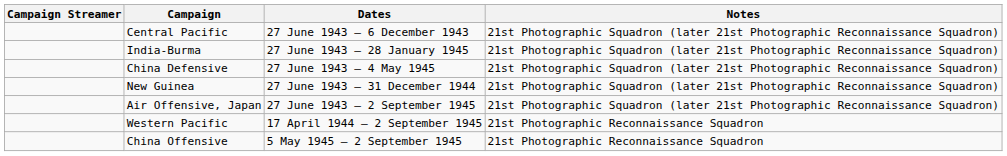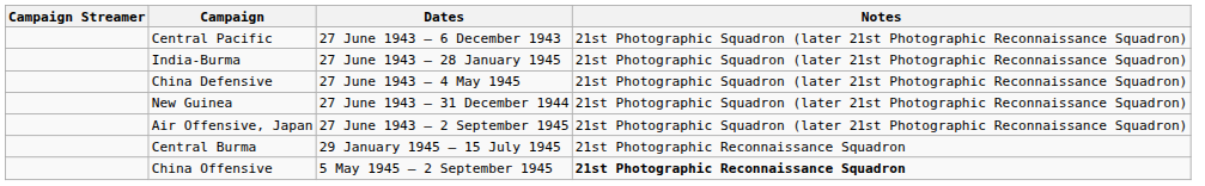 <table class="wikitable">
 <tr style="background:#efefef;">
 <th>Campaign Streamer</th>
 <th>Campaign</th>
 <th>Dates</th>
 <th>Notes</th>
 </tr>
 <tr>
 <td></td>
 <td>Central Pacific</td>
 <td>27 June 1943 – 6 December 1943</td>
 <td>21st Photographic Squadron (later 21st Photographic Reconnaissance Squadron)</td>
 </tr>
 <tr>
 <td></td>
 <td>India-Burma</td>
 <td>27 June 1943 – 28 January 1945</td>
 <td>21st Photographic Squadron (later 21st Photographic Reconnaissance Squadron)</td>
 </tr>
 <tr>
 <td></td>
 <td>China Defensive</td>
 <td>27 June 1943 – 4 May 1945</td>
 <td>21st Photographic Squadron (later 21st Photographic Reconnaissance Squadron)</td>
 </tr>
 <tr>
 <td></td>
 <td>New Guinea</td>
 <td>27 June 1943 – 31 December 1944</td>
 <td>21st Photographic Squadron (later 21st Photographic Reconnaissance Squadron)</td>
 </tr>
 <tr>
 <td></td>
 <td>Air Offensive, Japan</td>
 <td>27 June 1943 – 2 September 1945</td>
 <td>21st Photographic Squadron (later 21st Photographic Reconnaissance Squadron)</td>
 </tr>
 <tr>
 <td></td>
-<td>Western Pacific</td>
-<td>17 April 1944 – 2 September 1945</td>
+<td>Central Burma</td>
+<td>29 January 1945 – 15 July 1945</td>
 <td>21st Photographic Reconnaissance Squadron</td>
 </tr>
 <tr>
 <td></td>
 <td>China Offensive</td>
 <td>5 May 1945 – 2 September 1945</td>
-<td>21st Photographic Reconnaissance Squadron</td>
+<td><strong>21st Photographic Reconnaissance Squadron</strong></td>
 </tr>
 </table>
